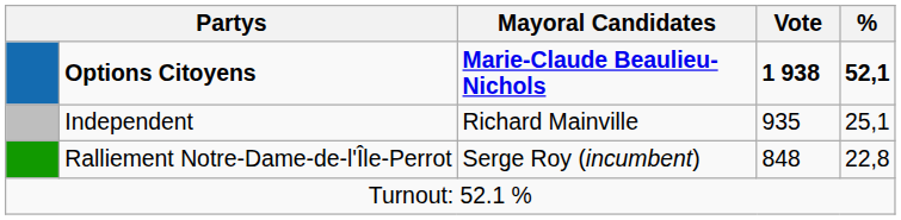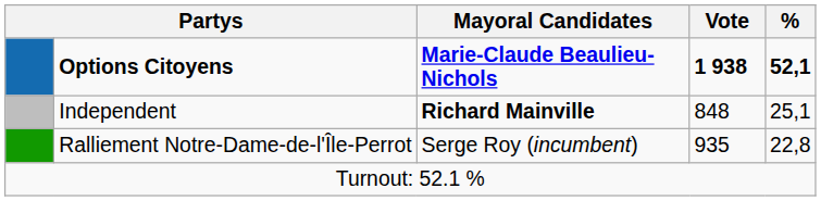 <table border="1" cellpadding="3" cellspacing="0" class="wikitable">
 <tr>
 <th bgcolor="#DDDDFF" width="230px" colspan="2">Partys</th>
 <th bgcolor="#DDDDFF" width="200px">Mayoral Candidates</th>
 <th bgcolor="#DDDDFF" width="50px">Vote</th>
 <th bgcolor="#DDDDFF" width="30px">%</th>
 </tr>
 <tr>
 <td bgcolor=#146BB0> </td>
 <td><strong>Options Citoyens</strong></td>
 <td><strong><a href='#'>Marie-Claude Beaulieu-Nichols</a></strong></td>
 <td><strong>1 938</strong></td>
 <td><strong>52,1</strong></td>
 </tr>
 <tr>
 <td bgcolor=#BEBEBE  width="30px"> </td>
 <td>Independent</td>
-<td>Richard Mainville</td>
-<td>935</td>
+<td><strong>Richard Mainville</strong></td>
+<td>848</td>
 <td>25,1</td>
 </tr>
 <tr>
 <td bgcolor=#119900  width="30px"> </td>
 <td>Ralliement Notre-Dame-de-l'Île-Perrot</td>
 <td>Serge Roy (<em>incumbent</em>)</td>
-<td>848</td>
+<td>935</td>
 <td>22,8</td>
 </tr>
 <tr>
 <td colspan="5" align="center">Turnout: 52.1 %</td>
 </tr>
 </table>
